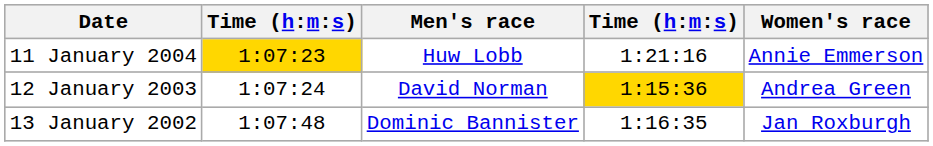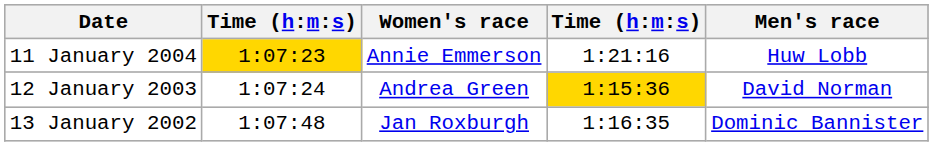 <table class="wikitable sortable" style="text-align:center; background:#fff;">
 <tr>
 <th class="unsortable">Date</th>
 <th>Time (<a href='#'>h</a>:<a href='#'>m</a>:<a href='#'>s</a>)</th>
+<th>Women's race</th>
+<th>Time (<a href='#'>h</a>:<a href='#'>m</a>:<a href='#'>s</a>)</th>
 <th>Men's race</th>
-<th>Time (<a href='#'>h</a>:<a href='#'>m</a>:<a href='#'>s</a>)</th>
-<th>Women's race</th>
 </tr>
 <tr>
 <td>11 January 2004</td>
 <td bgcolor='gold'>1:07:23</td>
+<td><a href='#'>Annie Emmerson</a></td>
+<td>1:21:16</td>
 <td><a href='#'>Huw Lobb</a></td>
-<td>1:21:16</td>
-<td><a href='#'>Annie Emmerson</a></td>
 </tr>
 <tr>
 <td>12 January 2003</td>
 <td>1:07:24</td>
+<td><a href='#'>Andrea Green</a></td>
+<td bgcolor='gold'>1:15:36</td>
 <td><a href='#'>David Norman</a></td>
-<td bgcolor='gold'>1:15:36</td>
-<td><a href='#'>Andrea Green</a></td>
 </tr>
 <tr>
 <td>13 January 2002</td>
 <td>1:07:48</td>
+<td><a href='#'>Jan Roxburgh</a></td>
+<td>1:16:35</td>
 <td><a href='#'>Dominic Bannister</a></td>
-<td>1:16:35</td>
-<td><a href='#'>Jan Roxburgh</a></td>
 </tr>
 </table>
